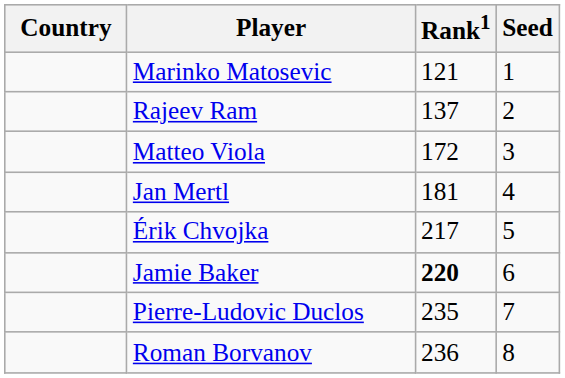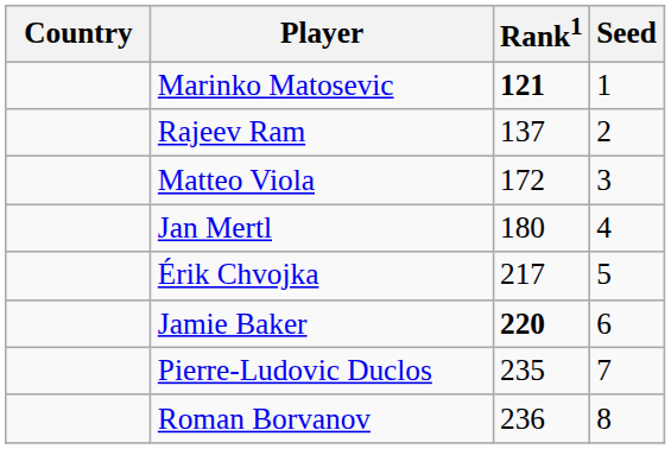 <table class="sortable wikitable">
 <tr>
 <th width="70">Country</th>
 <th width="175">Player</th>
 <th>Rank<sup>1</sup></th>
 <th>Seed</th>
 </tr>
 <tr>
 <td></td>
 <td><a href='#'>Marinko Matosevic</a></td>
-<td>121</td>
+<td><strong>121</strong></td>
 <td>1</td>
 </tr>
 <tr>
 <td></td>
 <td><a href='#'>Rajeev Ram</a></td>
 <td>137</td>
 <td>2</td>
 </tr>
 <tr>
 <td></td>
 <td><a href='#'>Matteo Viola</a></td>
 <td>172</td>
 <td>3</td>
 </tr>
 <tr>
 <td></td>
 <td><a href='#'>Jan Mertl</a></td>
-<td>181</td>
+<td>180</td>
 <td>4</td>
 </tr>
 <tr>
 <td></td>
 <td><a href='#'>Érik Chvojka</a></td>
 <td>217</td>
 <td>5</td>
 </tr>
 <tr>
 <td></td>
 <td><a href='#'>Jamie Baker</a></td>
 <td><strong>220</strong></td>
 <td>6</td>
 </tr>
 <tr>
 <td></td>
 <td><a href='#'>Pierre-Ludovic Duclos</a></td>
 <td>235</td>
 <td>7</td>
 </tr>
 <tr>
 <td></td>
 <td><a href='#'>Roman Borvanov</a></td>
 <td>236</td>
 <td>8</td>
 </tr>
 </table>
